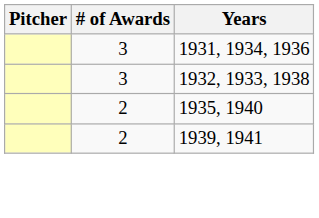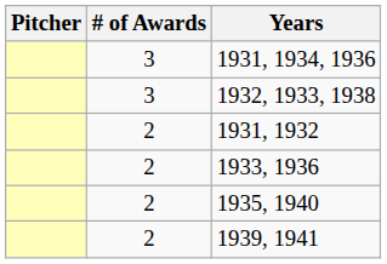 <table class="wikitable sortable" style="text-align:center">
 <tr>
 <th>Pitcher</th>
 <th># of Awards</th>
 <th>Years</th>
 </tr>
 <tr>
 <th scope="row" style="background-color: #ffffbb" style="text-align:left; background-color: #ffffbb"> <sup></sup></th>
 <td>3</td>
 <td style="text-align:left;">1931, 1934, 1936</td>
 </tr>
 <tr>
 <th scope="row" style="background-color: #ffffbb" style="text-align:left; background-color: #ffffbb"> <sup></sup></th>
 <td>3</td>
 <td style="text-align:left;">1932, 1933, 1938</td>
 </tr>
 <tr>
 <th scope="row" style="background-color: #ffffbb" style="text-align:left; background-color: #ffffbb"> <sup></sup></th>
 <td>2</td>
+<td style="text-align:left;">1931, 1932</td>
+</tr>
+<tr>
+<th scope="row" style="background-color: #ffffbb" style="text-align:left; background-color: #ffffbb"> <sup></sup></th>
+<td>2</td>
+<td style="text-align:left;">1933, 1936</td>
+</tr>
+<tr>
+<th scope="row" style="background-color: #ffffbb" style="text-align:left; background-color: #ffffbb"> <sup></sup></th>
+<td>2</td>
 <td style="text-align:left;">1935, 1940</td>
 </tr>
 <tr>
 <th scope="row" style="background-color: #ffffbb" style="text-align:left; background-color: #ffffbb"> <sup></sup></th>
 <td>2</td>
 <td style="text-align:left;">1939, 1941</td>
 </tr>
 </table>
